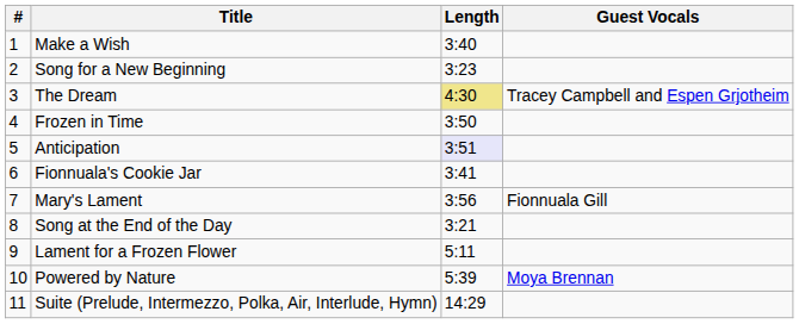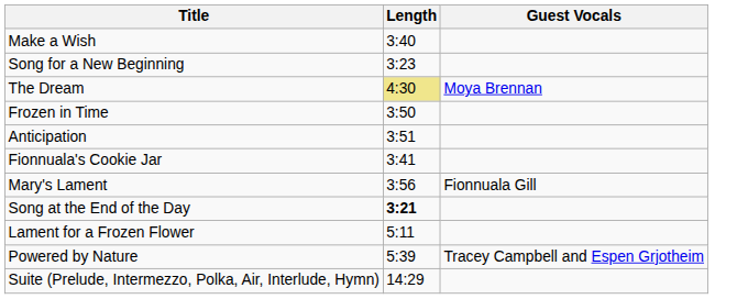 <table class="wikitable">
 <tr>
-<th align="center">#</th>
 <th align="center">Title</th>
 <th align="center">Length</th>
 <th align="center">Guest Vocals</th>
 </tr>
 <tr>
-<td>1</td>
 <td>Make a Wish</td>
 <td>3:40</td>
 <td></td>
 </tr>
 <tr>
-<td>2</td>
 <td>Song for a New Beginning</td>
 <td>3:23</td>
 <td></td>
 </tr>
 <tr>
-<td>3</td>
 <td>The Dream</td>
 <td style="background: khaki;">4:30</td>
-<td>Tracey Campbell and <a href='#'>Espen Grjotheim</a></td>
+<td><a href='#'>Moya Brennan</a></td>
 </tr>
 <tr>
-<td>4</td>
 <td>Frozen in Time</td>
 <td>3:50</td>
 <td></td>
 </tr>
 <tr>
-<td>5</td>
 <td>Anticipation</td>
-<td style="background: lavender;">3:51</td>
+<td>3:51</td>
 <td></td>
 </tr>
 <tr>
-<td>6</td>
 <td>Fionnuala's Cookie Jar</td>
 <td>3:41</td>
 <td></td>
 </tr>
 <tr>
-<td>7</td>
 <td>Mary's Lament</td>
 <td>3:56</td>
 <td>Fionnuala Gill</td>
 </tr>
 <tr>
-<td>8</td>
 <td>Song at the End of the Day</td>
-<td>3:21</td>
+<td><strong>3:21</strong></td>
 <td></td>
 </tr>
 <tr>
-<td>9</td>
 <td>Lament for a Frozen Flower</td>
 <td>5:11</td>
 <td></td>
 </tr>
 <tr>
-<td>10</td>
 <td>Powered by Nature</td>
 <td>5:39</td>
-<td><a href='#'>Moya Brennan</a></td>
+<td>Tracey Campbell and <a href='#'>Espen Grjotheim</a></td>
 </tr>
 <tr>
-<td>11</td>
 <td>Suite (Prelude, Intermezzo, Polka, Air, Interlude, Hymn)</td>
 <td>14:29</td>
 <td></td>
 </tr>
 </table>
